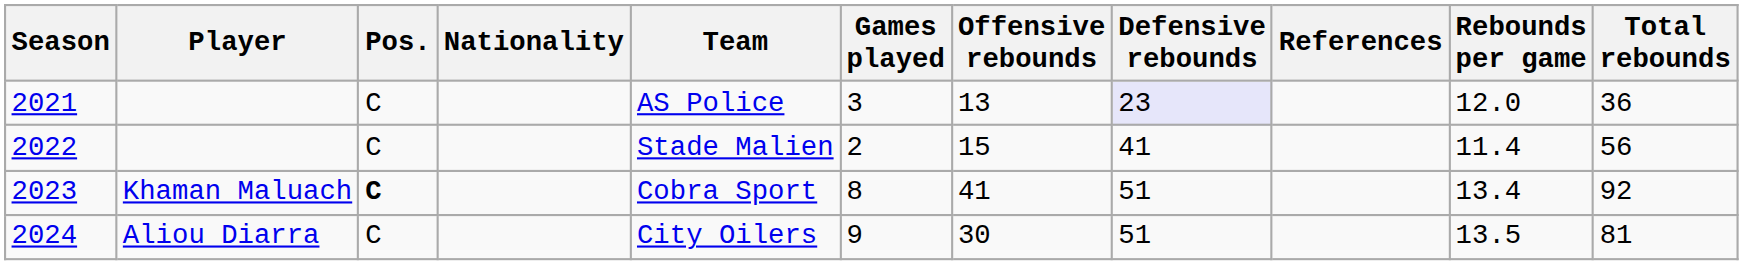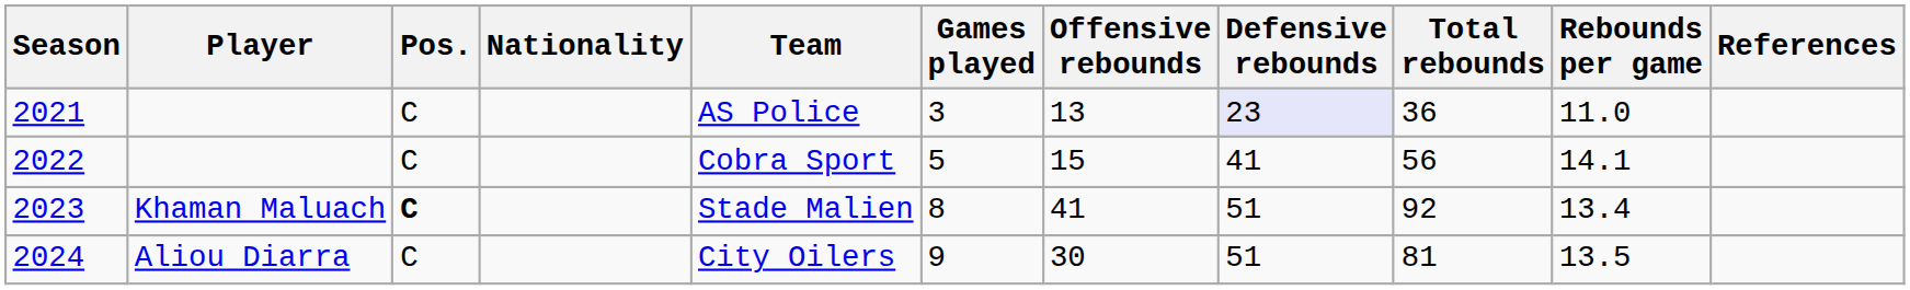 <table class="wikitable sortable">
 <tr>
 <th>Season</th>
 <th>Player</th>
 <th>Pos.</th>
 <th>Nationality</th>
 <th>Team</th>
 <th>Games<br>played</th>
 <th>Offensive<br>rebounds</th>
 <th>Defensive<br>rebounds</th>
+<th>Total<br>rebounds</th>
+<th>Rebounds<br>per game</th>
 <th class="unsortable">References</th>
-<th>Rebounds<br>per game</th>
-<th>Total<br>rebounds</th>
 </tr>
 <tr>
 <td><a href='#'>2021</a></td>
 <td></td>
 <td>C</td>
 <td></td>
 <td> <a href='#'>AS Police</a></td>
 <td>3</td>
 <td>13</td>
 <td style="background: lavender;">23</td>
+<td>36</td>
+<td>11.0</td>
 <td></td>
-<td>12.0</td>
-<td>36</td>
 </tr>
 <tr>
 <td><a href='#'>2022</a></td>
 <td></td>
 <td>C</td>
 <td></td>
-<td> <a href='#'>Stade Malien</a></td>
-<td>2</td>
+<td> <a href='#'>Cobra Sport</a></td>
+<td>5</td>
 <td>15</td>
 <td>41</td>
+<td>56</td>
+<td>14.1</td>
 <td></td>
-<td>11.4</td>
-<td>56</td>
 </tr>
 <tr>
 <td><a href='#'>2023</a></td>
 <td><a href='#'>Khaman Maluach</a></td>
 <td><strong>C</strong></td>
 <td></td>
-<td> <a href='#'>Cobra Sport</a></td>
+<td> <a href='#'>Stade Malien</a></td>
 <td>8</td>
 <td>41</td>
 <td>51</td>
+<td>92</td>
+<td>13.4</td>
 <td></td>
-<td>13.4</td>
-<td>92</td>
 </tr>
 <tr>
 <td><a href='#'>2024</a></td>
 <td><a href='#'>Aliou Diarra</a></td>
 <td>C</td>
 <td></td>
 <td> <a href='#'>City Oilers</a></td>
 <td>9</td>
 <td>30</td>
 <td>51</td>
+<td>81</td>
+<td>13.5</td>
 <td align="center"></td>
-<td>13.5</td>
-<td>81</td>
 </tr>
 </table>
